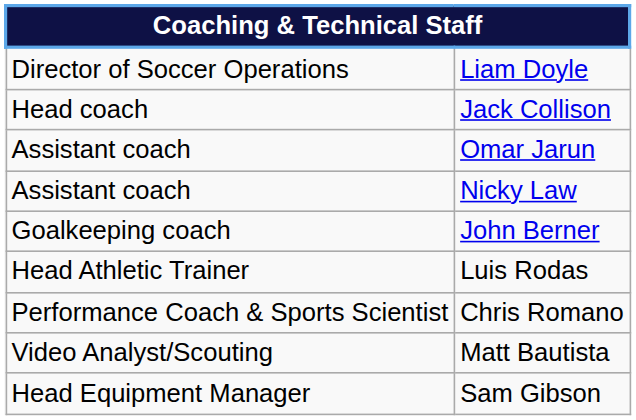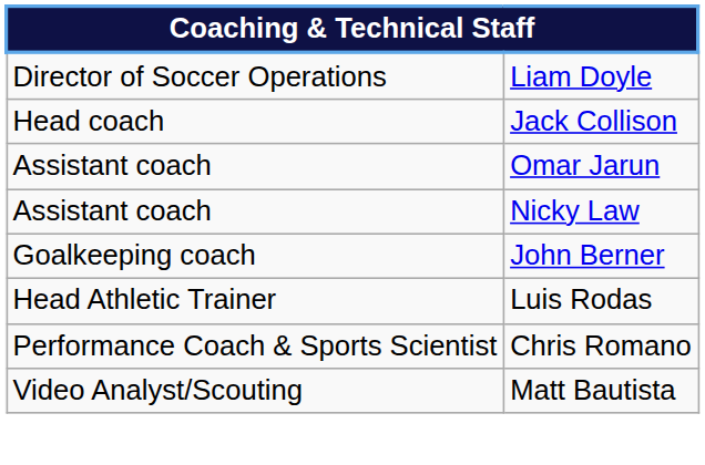 <table class="wikitable sortable">
 <tr>
 <th style="background:#0E1145; color:#FFFFFF; border:2px solid #5CA7E8;" scope="col" colspan="2">Coaching & Technical Staff</th>
 </tr>
 <tr>
 <td>Director of Soccer Operations</td>
 <td> <a href='#'>Liam Doyle</a></td>
 </tr>
 <tr>
 <td>Head coach</td>
 <td> <a href='#'>Jack Collison</a></td>
 </tr>
 <tr>
 <td>Assistant coach</td>
 <td> <a href='#'>Omar Jarun</a></td>
 </tr>
 <tr>
 <td>Assistant coach</td>
 <td> <a href='#'>Nicky Law</a></td>
 </tr>
 <tr>
 <td>Goalkeeping coach</td>
 <td> <a href='#'>John Berner</a></td>
 </tr>
 <tr>
 <td>Head Athletic Trainer</td>
 <td> Luis Rodas</td>
 </tr>
 <tr>
 <td>Performance Coach & Sports Scientist</td>
 <td> Chris Romano</td>
 </tr>
 <tr>
 <td>Video Analyst/Scouting</td>
 <td> Matt Bautista</td>
 </tr>
-<tr>
-<td>Head Equipment Manager</td>
-<td> Sam Gibson</td>
-</tr>
 </table>
